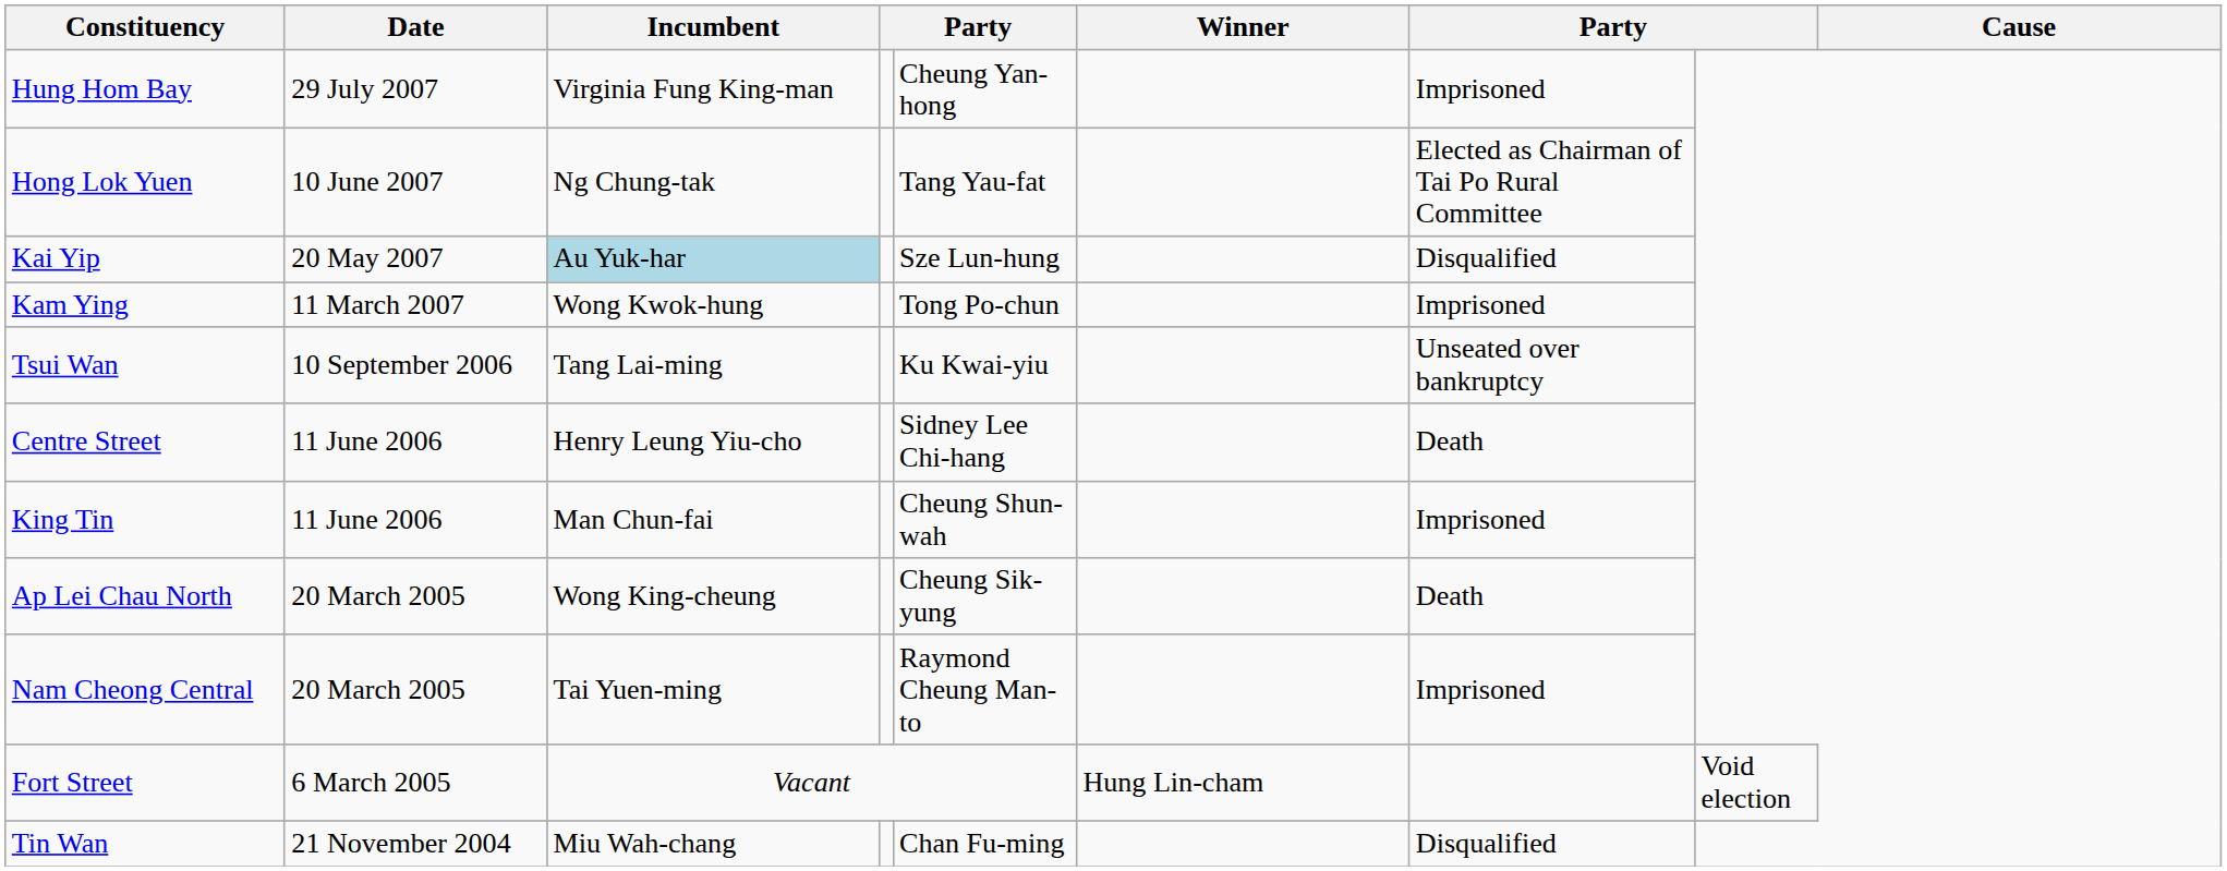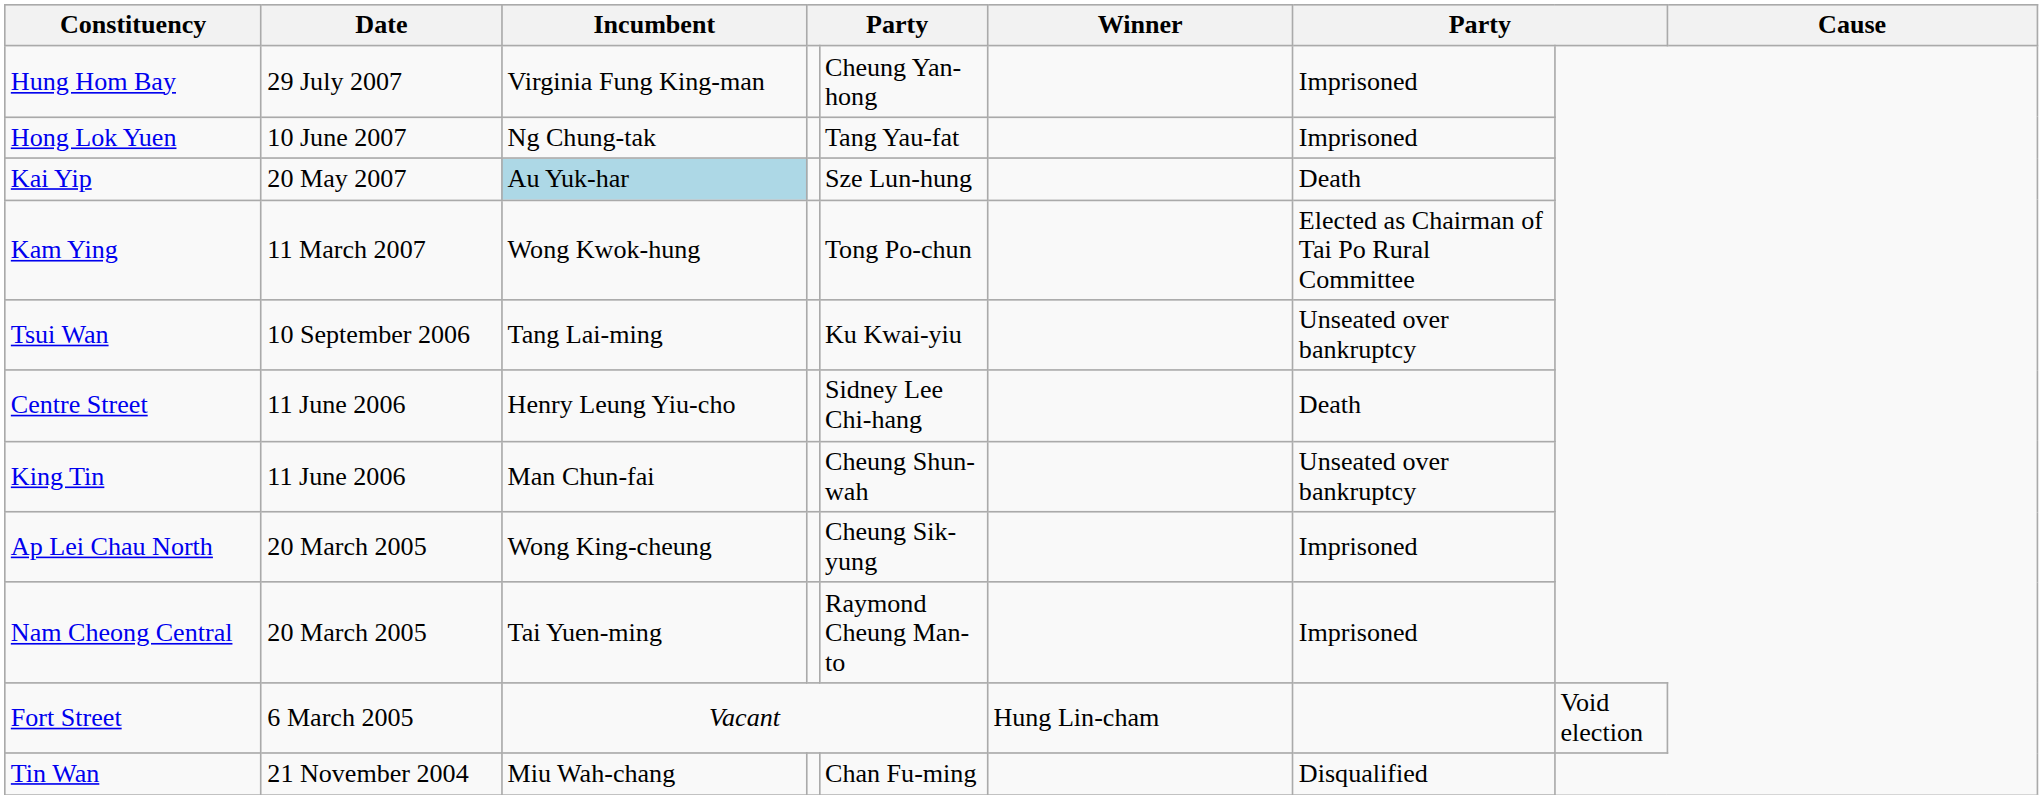 <table class="wikitable">
 <tr>
 <th width=150px>Constituency</th>
 <th width="140px">Date</th>
 <th width=180px>Incumbent</th>
 <th width=100px colspan=2>Party</th>
 <th width=180px>Winner</th>
 <th width=100px colspan=2>Party</th>
 <th width=220px>Cause</th>
 </tr>
 <tr>
 <td><a href='#'>Hung Hom Bay</a></td>
 <td>29 July 2007</td>
 <td>Virginia Fung King-man</td>
 <td></td>
 <td>Cheung Yan-hong</td>
 <td></td>
 <td>Imprisoned</td>
 </tr>
 <tr>
 <td><a href='#'>Hong Lok Yuen</a></td>
 <td>10 June 2007</td>
 <td>Ng Chung-tak</td>
 <td></td>
 <td>Tang Yau-fat</td>
 <td></td>
-<td>Elected as Chairman of Tai Po Rural Committee</td>
+<td>Imprisoned</td>
 </tr>
 <tr>
 <td><a href='#'>Kai Yip</a></td>
 <td>20 May 2007</td>
 <td style="background: lightblue;">Au Yuk-har</td>
 <td></td>
 <td>Sze Lun-hung</td>
 <td></td>
-<td>Disqualified</td>
+<td>Death</td>
 </tr>
 <tr>
 <td><a href='#'>Kam Ying</a></td>
 <td>11 March 2007</td>
 <td>Wong Kwok-hung</td>
 <td></td>
 <td>Tong Po-chun</td>
 <td></td>
-<td>Imprisoned</td>
+<td>Elected as Chairman of Tai Po Rural Committee</td>
 </tr>
 <tr>
 <td><a href='#'>Tsui Wan</a></td>
 <td>10 September 2006</td>
 <td>Tang Lai-ming</td>
 <td></td>
 <td>Ku Kwai-yiu</td>
 <td></td>
 <td>Unseated over bankruptcy</td>
 </tr>
 <tr>
 <td><a href='#'>Centre Street</a></td>
 <td>11 June 2006</td>
 <td>Henry Leung Yiu-cho</td>
 <td></td>
 <td>Sidney Lee Chi-hang</td>
 <td></td>
 <td>Death</td>
 </tr>
 <tr>
 <td><a href='#'>King Tin</a></td>
 <td>11 June 2006</td>
 <td>Man Chun-fai</td>
 <td></td>
 <td>Cheung Shun-wah</td>
 <td></td>
-<td>Imprisoned</td>
+<td>Unseated over bankruptcy</td>
 </tr>
 <tr>
 <td><a href='#'>Ap Lei Chau North</a></td>
 <td>20 March 2005</td>
 <td>Wong King-cheung</td>
 <td></td>
 <td>Cheung Sik-yung</td>
 <td></td>
-<td>Death</td>
+<td>Imprisoned</td>
 </tr>
 <tr>
 <td><a href='#'>Nam Cheong Central</a></td>
 <td>20 March 2005</td>
 <td>Tai Yuen-ming</td>
 <td></td>
 <td>Raymond Cheung Man-to</td>
 <td></td>
 <td>Imprisoned</td>
 </tr>
 <tr>
 <td><a href='#'>Fort Street</a></td>
 <td>6 March 2005</td>
 <td colspan=3 align=center><em>Vacant</em></td>
 <td>Hung Lin-cham</td>
 <td></td>
 <td>Void election</td>
 </tr>
 <tr>
 <td><a href='#'>Tin Wan</a></td>
 <td>21 November 2004</td>
 <td>Miu Wah-chang</td>
 <td></td>
 <td>Chan Fu-ming</td>
 <td></td>
 <td>Disqualified</td>
 </tr>
 <tr>
 </tr>
 </table>
